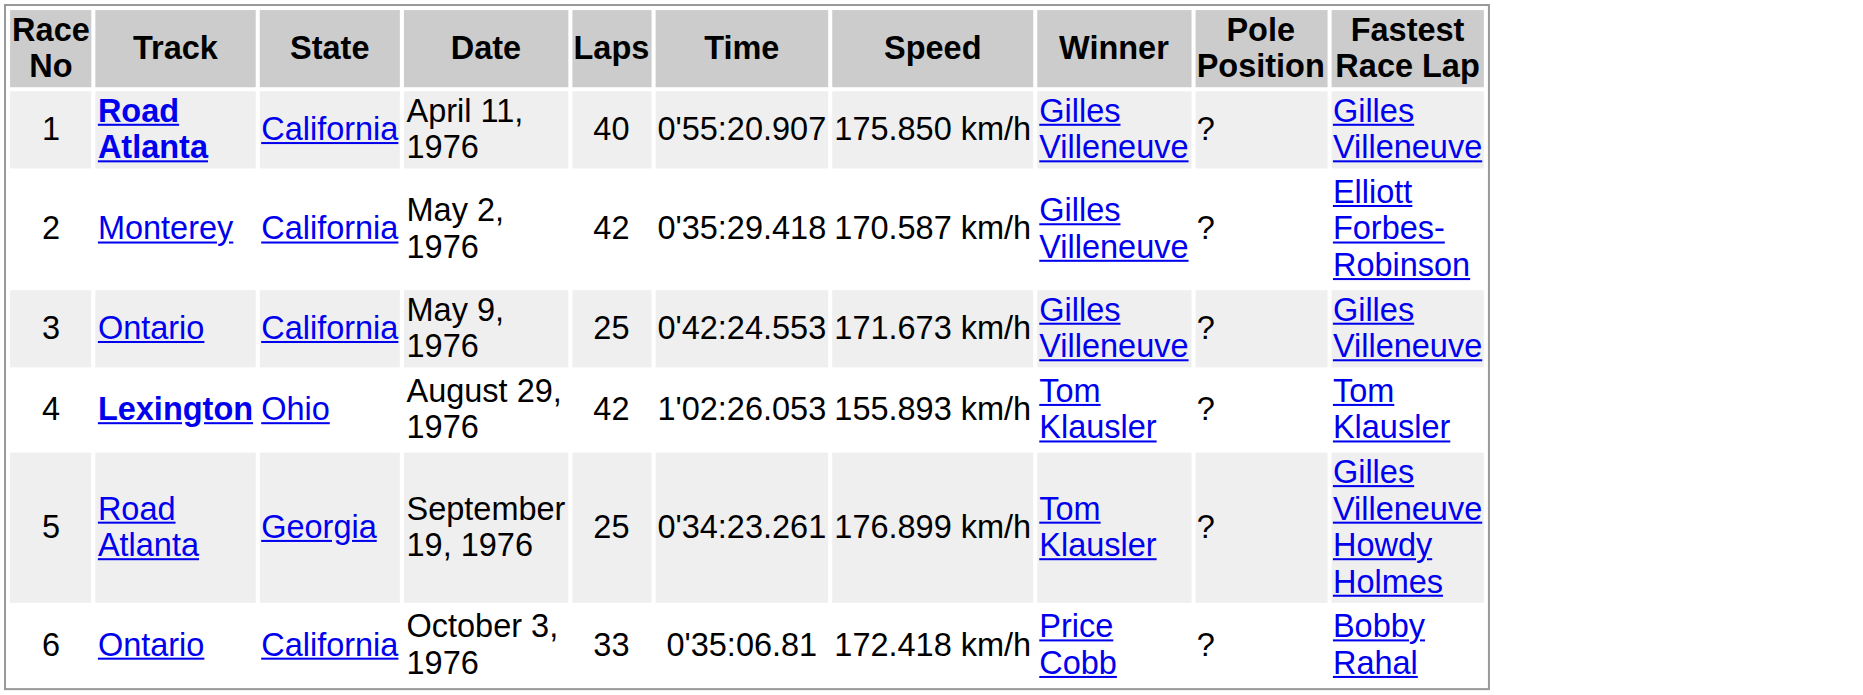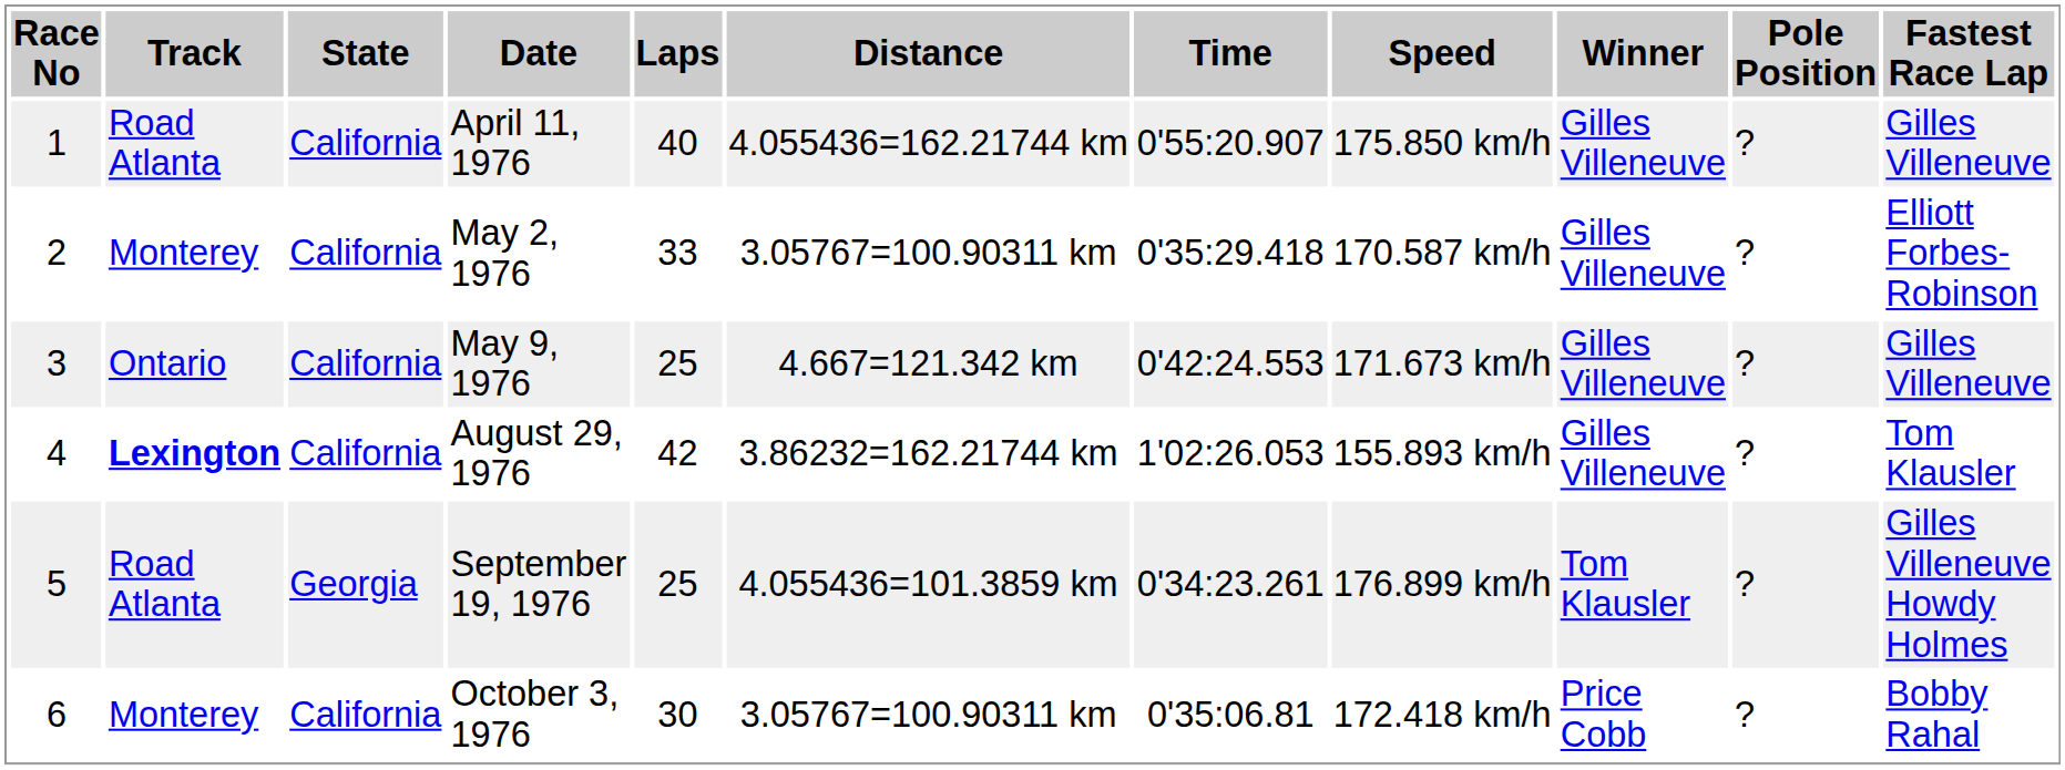 <table border="0" style="border: 1px solid #999; background-color:#FFFFFF; text-align:center">
 <tr align="center" style="background:#CCCCCC;">
 <th>Race No</th>
 <th>Track</th>
 <th>State</th>
 <th>Date</th>
 <th>Laps</th>
+<th>Distance</th>
 <th>Time</th>
 <th>Speed</th>
 <th>Winner</th>
 <th>Pole Position</th>
 <th>Fastest Race Lap</th>
 </tr>
 <tr style="background:#EFEFEF;">
 <td>1</td>
-<td align="left" width="90"><strong><a href='#'>Road Atlanta</a></strong></td>
+<td align="left" width="90"><a href='#'>Road Atlanta</a></td>
 <td align="left"><a href='#'>California</a></td>
 <td align="left">April 11, 1976</td>
 <td>40</td>
+<td>4.055436=162.21744 km</td>
 <td>0'55:20.907</td>
 <td>175.850 km/h</td>
 <td align="left"><a href='#'>Gilles Villeneuve</a></td>
 <td align="left">?</td>
 <td align="left"><a href='#'>Gilles Villeneuve</a></td>
 </tr>
 <tr>
 <td>2</td>
 <td align="left"><a href='#'>Monterey</a></td>
 <td align="left"><a href='#'>California</a></td>
 <td align="left">May 2, 1976</td>
-<td>42</td>
+<td>33</td>
+<td>3.05767=100.90311 km</td>
 <td>0'35:29.418</td>
 <td>170.587 km/h</td>
 <td align="left"><a href='#'>Gilles Villeneuve</a></td>
 <td align="left">?</td>
 <td align="left"><a href='#'>Elliott Forbes-Robinson</a></td>
 </tr>
 <tr style="background:#EFEFEF;">
 <td>3</td>
 <td align="left"><a href='#'>Ontario</a></td>
 <td align="left"><a href='#'>California</a></td>
 <td align="left">May 9, 1976</td>
 <td>25</td>
+<td>4.667=121.342 km</td>
 <td>0'42:24.553</td>
 <td>171.673 km/h</td>
 <td align="left"><a href='#'>Gilles Villeneuve</a></td>
 <td align="left">?</td>
 <td align="left"><a href='#'>Gilles Villeneuve</a></td>
 </tr>
 <tr>
 <td>4</td>
 <td align="left"><strong><a href='#'>Lexington</a></strong></td>
-<td align="left"><a href='#'>Ohio</a></td>
+<td align="left"><a href='#'>California</a></td>
 <td align="left">August 29, 1976</td>
 <td>42</td>
+<td>3.86232=162.21744 km</td>
 <td>1'02:26.053</td>
 <td>155.893 km/h</td>
-<td align="left"><a href='#'>Tom Klausler</a></td>
+<td align="left"><a href='#'>Gilles Villeneuve</a></td>
 <td align="left">?</td>
 <td align="left"><a href='#'>Tom Klausler</a></td>
 </tr>
 <tr style="background:#EFEFEF;">
 <td>5</td>
 <td align="left"><a href='#'>Road Atlanta</a></td>
 <td align="left"><a href='#'>Georgia</a></td>
 <td align="left">September 19, 1976</td>
 <td>25</td>
+<td>4.055436=101.3859 km</td>
 <td>0'34:23.261</td>
 <td>176.899 km/h</td>
 <td align="left"><a href='#'>Tom Klausler</a></td>
 <td align="left">?</td>
 <td align="left"><a href='#'>Gilles Villeneuve</a><br><a href='#'>Howdy Holmes</a></td>
 </tr>
 <tr>
 <td>6</td>
-<td align="left"><a href='#'>Ontario</a></td>
+<td align="left"><a href='#'>Monterey</a></td>
 <td align="left"><a href='#'>California</a></td>
 <td align="left">October 3, 1976</td>
-<td>33</td>
+<td>30</td>
+<td>3.05767=100.90311 km</td>
 <td>0'35:06.81</td>
 <td>172.418 km/h</td>
 <td align="left"><a href='#'>Price Cobb</a></td>
 <td align="left">?</td>
 <td align="left"><a href='#'>Bobby Rahal</a></td>
 </tr>
 </table>
